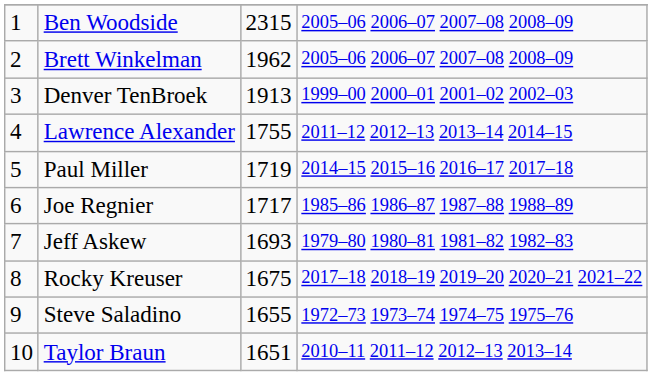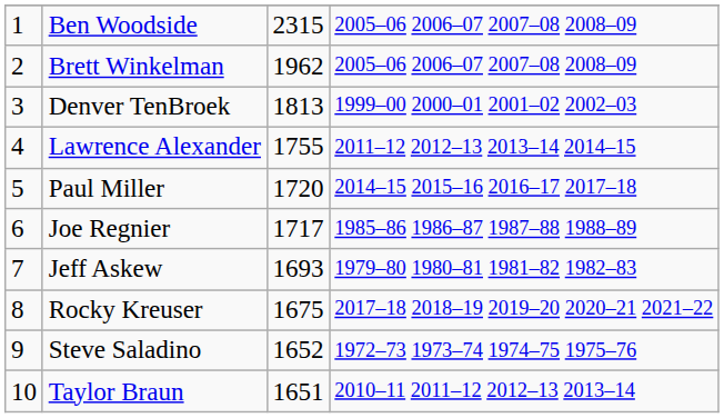 <table class="wikitable">
 <tr>
 </tr>
 <tr>
 <td>1</td>
 <td><a href='#'>Ben Woodside</a></td>
 <td>2315</td>
 <td style="font-size:80%;"><a href='#'>2005–06</a> <a href='#'>2006–07</a> <a href='#'>2007–08</a> <a href='#'>2008–09</a></td>
 </tr>
 <tr>
 <td>2</td>
 <td><a href='#'>Brett Winkelman</a></td>
 <td>1962</td>
 <td style="font-size:80%;"><a href='#'>2005–06</a> <a href='#'>2006–07</a> <a href='#'>2007–08</a> <a href='#'>2008–09</a></td>
 </tr>
 <tr>
 <td>3</td>
 <td>Denver TenBroek</td>
-<td>1913</td>
+<td>1813</td>
 <td style="font-size:80%;"><a href='#'>1999–00</a> <a href='#'>2000–01</a> <a href='#'>2001–02</a> <a href='#'>2002–03</a></td>
 </tr>
 <tr>
 <td>4</td>
 <td><a href='#'>Lawrence Alexander</a></td>
 <td>1755</td>
 <td style="font-size:80%;"><a href='#'>2011–12</a> <a href='#'>2012–13</a> <a href='#'>2013–14</a> <a href='#'>2014–15</a></td>
 </tr>
 <tr>
 <td>5</td>
 <td>Paul Miller</td>
-<td>1719</td>
+<td>1720</td>
 <td style="font-size:80%;"><a href='#'>2014–15</a> <a href='#'>2015–16</a> <a href='#'>2016–17</a> <a href='#'>2017–18</a></td>
 </tr>
 <tr>
 <td>6</td>
 <td>Joe Regnier</td>
 <td>1717</td>
 <td style="font-size:80%;"><a href='#'>1985–86</a> <a href='#'>1986–87</a> <a href='#'>1987–88</a> <a href='#'>1988–89</a></td>
 </tr>
 <tr>
 <td>7</td>
 <td>Jeff Askew</td>
 <td>1693</td>
 <td style="font-size:80%;"><a href='#'>1979–80</a> <a href='#'>1980–81</a> <a href='#'>1981–82</a> <a href='#'>1982–83</a></td>
 </tr>
 <tr>
 <td>8</td>
 <td>Rocky Kreuser</td>
 <td>1675</td>
 <td style="font-size:80%;"><a href='#'>2017–18</a> <a href='#'>2018–19</a> <a href='#'>2019–20</a> <a href='#'>2020–21</a> <a href='#'>2021–22</a></td>
 </tr>
 <tr>
 <td>9</td>
 <td>Steve Saladino</td>
-<td>1655</td>
+<td>1652</td>
 <td style="font-size:80%;"><a href='#'>1972–73</a> <a href='#'>1973–74</a> <a href='#'>1974–75</a> <a href='#'>1975–76</a></td>
 </tr>
 <tr>
 <td>10</td>
 <td><a href='#'>Taylor Braun</a></td>
 <td>1651</td>
 <td style="font-size:80%;"><a href='#'>2010–11</a> <a href='#'>2011–12</a> <a href='#'>2012–13</a> <a href='#'>2013–14</a></td>
 </tr>
 </table>
